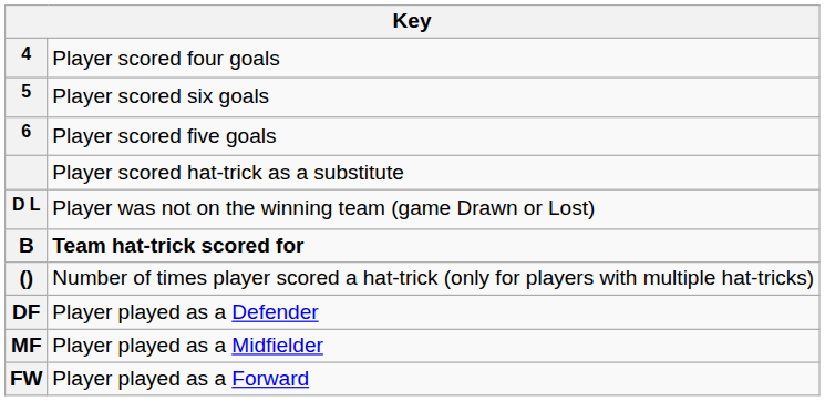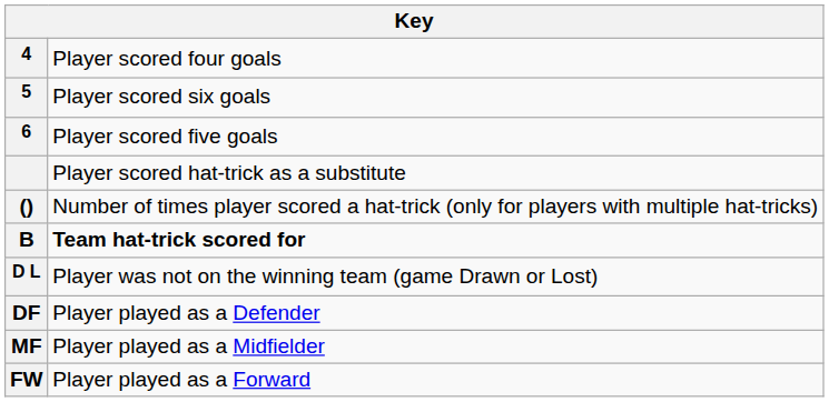 <table class="wikitable plainrowheaders">
 <tr>
 <th colspan="2" scope="col">Key</th>
 </tr>
 <tr>
 <th align="left" scope="row"><sup>4</sup></th>
 <td align="left">Player scored four goals</td>
 </tr>
 <tr>
 <th align="left" scope="row"><sup>5</sup></th>
 <td align="left">Player scored six goals</td>
 </tr>
 <tr>
 <th align="left" scope="row"><sup>6</sup></th>
 <td align="left">Player scored five goals</td>
 </tr>
 <tr>
 <th align="left" scope="row"></th>
 <td align="left">Player scored hat-trick as a substitute</td>
 </tr>
 <tr>
-<th align="left" scope="row"><sup>D L</sup></th>
-<td align="left">Player was not on the winning team (game Drawn or Lost)</td>
+<th align="left" scope="row">()</th>
+<td align="left">Number of times player scored a hat-trick (only for players with multiple hat-tricks)</td>
 </tr>
 <tr>
 <th align="left" scope="row"><strong>B</strong></th>
 <td align="left"><strong>Team hat-trick scored for</strong></td>
 </tr>
 <tr>
-<th align="left" scope="row">()</th>
-<td align="left">Number of times player scored a hat-trick (only for players with multiple hat-tricks)</td>
+<th align="left" scope="row"><sup>D L</sup></th>
+<td align="left">Player was not on the winning team (game Drawn or Lost)</td>
 </tr>
 <tr>
 <th align="left" scope="row">DF</th>
 <td align="left">Player played as a <a href='#'>Defender</a></td>
 </tr>
 <tr>
 <th align="left" scope="row">MF</th>
 <td align="left">Player played as a <a href='#'>Midfielder</a></td>
 </tr>
 <tr>
 <th align="left" scope="row">FW</th>
 <td align="left">Player played as a <a href='#'>Forward</a></td>
 </tr>
 </table>
